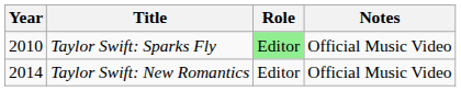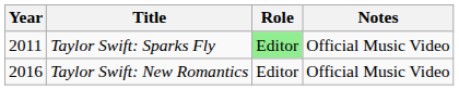 <table class="wikitable">
 <tr>
 <th>Year</th>
 <th>Title</th>
 <th>Role</th>
 <th>Notes</th>
 </tr>
 <tr>
-<td>2010</td>
+<td>2011</td>
 <td><em>Taylor Swift: Sparks Fly</em></td>
 <td style="background: lightgreen;">Editor</td>
 <td>Official Music Video</td>
 </tr>
 <tr>
-<td>2014</td>
+<td>2016</td>
 <td><em>Taylor Swift: New Romantics</em></td>
 <td>Editor</td>
 <td>Official Music Video</td>
 </tr>
 </table>
